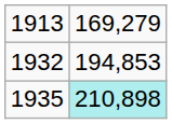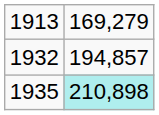 <table class="wikitable">
 <tr>
 <td>1913</td>
 <td>169,279</td>
 </tr>
 <tr>
 <td>1932</td>
-<td>194,853</td>
+<td>194,857</td>
 </tr>
 <tr>
 <td>1935</td>
 <td style="background: paleturquoise;">210,898</td>
 </tr>
 </table>
